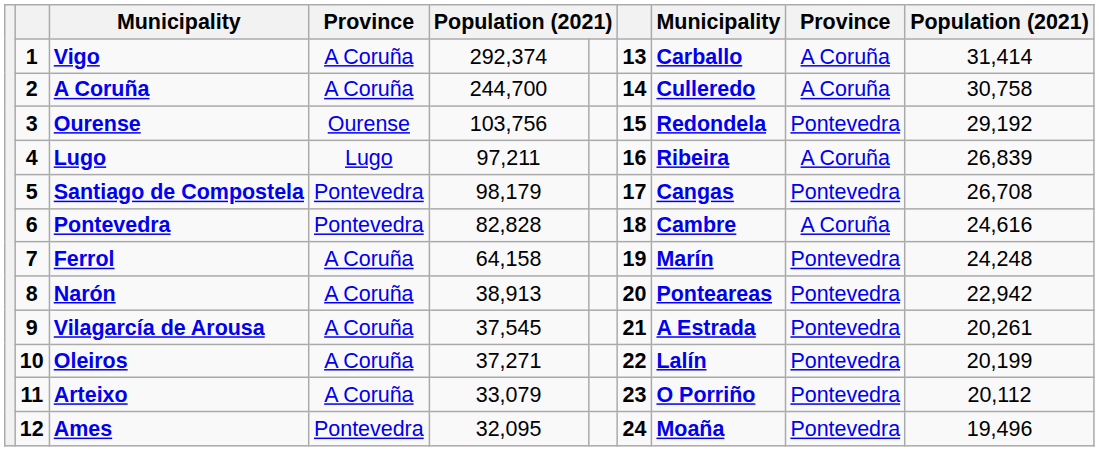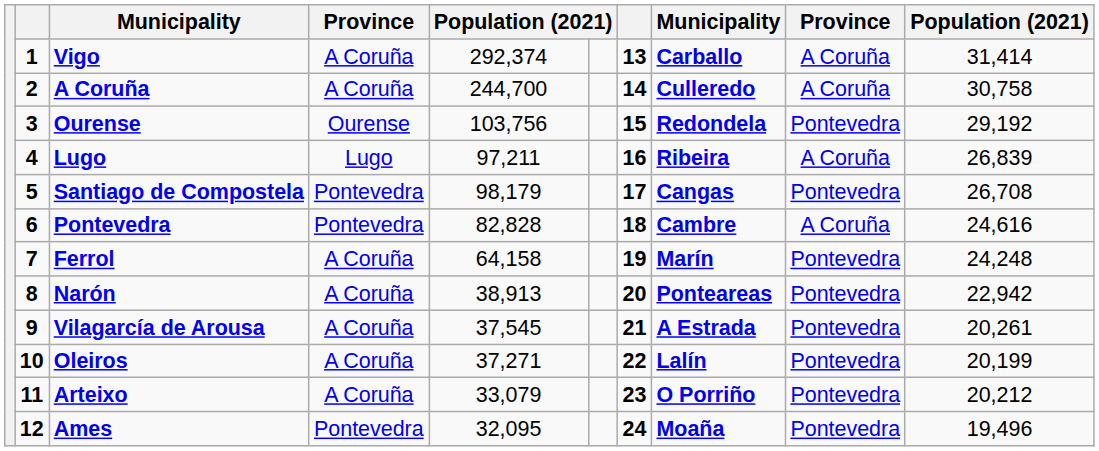 <table class="wikitable" style="text-align:center; font-size:90%">
 <tr>
 <th rowspan=13 width:100></th>
 <th style="text-align:center;"></th>
 <th style="text-align:center;">Municipality</th>
 <th style="text-align:center;">Province</th>
 <th style="text-align:center;" colspan="2">Population (2021)</th>
 <th style="text-align:center;"></th>
 <th style="text-align:center;">Municipality</th>
 <th style="text-align:center;">Province</th>
 <th style="text-align:center;">Population (2021)</th>
 </tr>
 <tr>
 <td style="text-align:center;"><strong>1</strong></td>
 <td align=left><strong><a href='#'>Vigo</a></strong></td>
 <td align=center><a href='#'>A Coruña</a></td>
 <td align=center>292,374</td>
 <td> </td>
 <td style="text-align:center;"><strong>13</strong></td>
 <td align=left><strong><a href='#'>Carballo</a></strong></td>
 <td align=center><a href='#'>A Coruña</a></td>
 <td align=center>31,414</td>
 </tr>
 <tr>
 <td style="text-align:center;"><strong>2</strong></td>
 <td align=left><strong><a href='#'>A Coruña</a></strong></td>
 <td align=center><a href='#'>A Coruña</a></td>
 <td align=center>244,700</td>
 <td> </td>
 <td style="text-align:center;"><strong>14</strong></td>
 <td align=left><strong><a href='#'>Culleredo</a></strong></td>
 <td><a href='#'>A Coruña</a></td>
 <td align=center>30,758</td>
 </tr>
 <tr>
 <td style="text-align:center;"><strong>3</strong></td>
 <td align=left><strong><a href='#'>Ourense</a></strong></td>
 <td align=center><a href='#'>Ourense</a></td>
 <td align=center>103,756</td>
 <td> </td>
 <td style="text-align:center;"><strong>15</strong></td>
 <td align=left><strong><a href='#'>Redondela</a></strong></td>
 <td align=center><a href='#'>Pontevedra</a></td>
 <td align=center>29,192</td>
 </tr>
 <tr>
 <td style="text-align:center;"><strong>4</strong></td>
 <td align=left><strong><a href='#'>Lugo</a></strong></td>
 <td align=center><a href='#'>Lugo</a></td>
 <td align=center>97,211</td>
 <td> </td>
 <td style="text-align:center;"><strong>16</strong></td>
 <td align=left><strong><a href='#'>Ribeira</a></strong></td>
 <td align=center><a href='#'>A Coruña</a></td>
 <td align=center>26,839</td>
 </tr>
 <tr>
 <td style="text-align:center;"><strong>5</strong></td>
 <td align=left><strong><a href='#'>Santiago de Compostela</a></strong></td>
 <td align=center><a href='#'>Pontevedra</a></td>
 <td align=center>98,179</td>
 <td> </td>
 <td style="text-align:center;"><strong>17</strong></td>
 <td align=left><strong><a href='#'>Cangas</a></strong></td>
 <td align=center><a href='#'>Pontevedra</a></td>
 <td align=center>26,708</td>
 </tr>
 <tr>
 <td style="text-align:center;"><strong>6</strong></td>
 <td align=left><strong><a href='#'>Pontevedra</a></strong></td>
 <td align=center><a href='#'>Pontevedra</a></td>
 <td align=center>82,828</td>
 <td> </td>
 <td style="text-align:center;"><strong>18</strong></td>
 <td align=left><strong><a href='#'>Cambre</a></strong></td>
 <td align=center><a href='#'>A Coruña</a></td>
 <td align=center>24,616</td>
 </tr>
 <tr>
 <td style="text-align:center;"><strong>7</strong></td>
 <td align=left><strong><a href='#'>Ferrol</a></strong></td>
 <td align=center><a href='#'>A Coruña</a></td>
 <td align=center>64,158</td>
 <td> </td>
 <td style="text-align:center;"><strong>19</strong></td>
 <td align=left><strong><a href='#'>Marín</a></strong></td>
 <td align=center><a href='#'>Pontevedra</a></td>
 <td align=center>24,248</td>
 </tr>
 <tr>
 <td style="text-align:center;"><strong>8</strong></td>
 <td align=left><strong><a href='#'>Narón</a></strong></td>
 <td align=center><a href='#'>A Coruña</a></td>
 <td align=center>38,913</td>
 <td> </td>
 <td style="text-align:center;"><strong>20</strong></td>
 <td align=left><strong><a href='#'>Ponteareas</a></strong></td>
 <td align=center><a href='#'>Pontevedra</a></td>
 <td align=center>22,942</td>
 </tr>
 <tr>
 <td style="text-align:center;"><strong>9</strong></td>
 <td align=left><strong><a href='#'>Vilagarcía de Arousa</a></strong></td>
 <td align=center><a href='#'>A Coruña</a></td>
 <td align=center>37,545</td>
 <td> </td>
 <td style="text-align:center;"><strong>21</strong></td>
 <td align=left><strong><a href='#'>A Estrada</a></strong></td>
 <td align=center><a href='#'>Pontevedra</a></td>
 <td align=center>20,261</td>
 </tr>
 <tr>
 <td style="text-align:center;"><strong>10</strong></td>
 <td align=left><strong><a href='#'>Oleiros</a></strong></td>
 <td align=center><a href='#'>A Coruña</a></td>
 <td align=center>37,271</td>
 <td> </td>
 <td style="text-align:center;"><strong>22</strong></td>
 <td align=left><strong><a href='#'>Lalín</a></strong></td>
 <td align=center><a href='#'>Pontevedra</a></td>
 <td align=center>20,199</td>
 </tr>
 <tr>
 <td style="text-align:center;"><strong>11</strong></td>
 <td align=left><strong><a href='#'>Arteixo</a></strong></td>
 <td align=center><a href='#'>A Coruña</a></td>
 <td align=center>33,079</td>
 <td> </td>
 <td style="text-align:center;"><strong>23</strong></td>
 <td align=left><strong><a href='#'>O Porriño</a></strong></td>
 <td align=center><a href='#'>Pontevedra</a></td>
-<td align=center>20,112</td>
+<td align=center>20,212</td>
 </tr>
 <tr>
 <td style="text-align:center;"><strong>12</strong></td>
 <td align=left><strong><a href='#'>Ames</a></strong></td>
 <td align=center><a href='#'>Pontevedra</a></td>
 <td align=center>32,095</td>
 <td> </td>
 <td style="text-align:center;"><strong>24</strong></td>
 <td align=left><strong><a href='#'>Moaña</a></strong></td>
 <td align=center><a href='#'>Pontevedra</a></td>
 <td align=center>19,496</td>
 </tr>
 </table>
